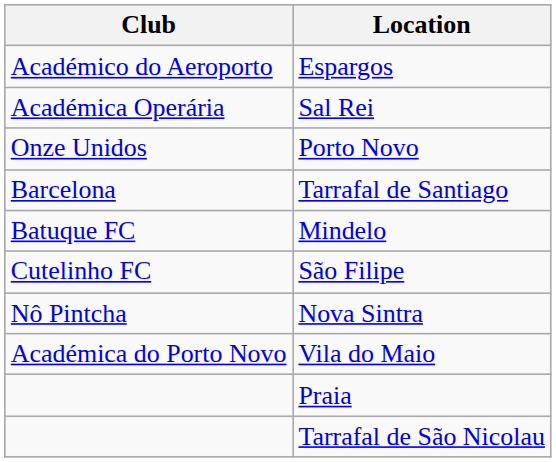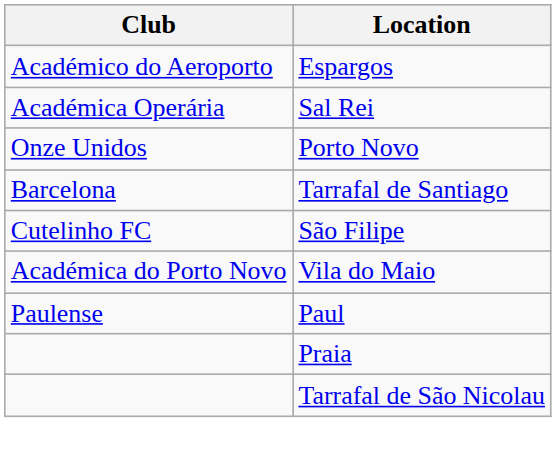 <table class="wikitable sortable">
 <tr>
 <th>Club</th>
 <th>Location</th>
 </tr>
 <tr>
 <td><a href='#'>Académico do Aeroporto</a></td>
 <td><a href='#'>Espargos</a></td>
 </tr>
 <tr>
 <td><a href='#'>Académica Operária</a></td>
 <td><a href='#'>Sal Rei</a></td>
 </tr>
 <tr>
 <td><a href='#'>Onze Unidos</a></td>
 <td><a href='#'>Porto Novo</a></td>
 </tr>
 <tr>
 <td><a href='#'>Barcelona</a></td>
 <td><a href='#'>Tarrafal de Santiago</a></td>
 </tr>
 <tr>
-<td><a href='#'>Batuque FC</a></td>
-<td><a href='#'>Mindelo</a></td>
-</tr>
-<tr>
 <td><a href='#'>Cutelinho FC</a></td>
 <td><a href='#'>São Filipe</a></td>
 </tr>
 <tr>
-<td><a href='#'>Nô Pintcha</a></td>
-<td><a href='#'>Nova Sintra</a></td>
+<td><a href='#'>Académica do Porto Novo</a></td>
+<td><a href='#'>Vila do Maio</a></td>
 </tr>
 <tr>
-<td><a href='#'>Académica do Porto Novo</a></td>
-<td><a href='#'>Vila do Maio</a></td>
+<td><a href='#'>Paulense</a></td>
+<td><a href='#'>Paul</a></td>
 </tr>
 <tr>
 <td></td>
 <td><a href='#'>Praia</a></td>
 </tr>
 <tr>
 <td></td>
 <td><a href='#'>Tarrafal de São Nicolau</a></td>
 </tr>
 </table>
